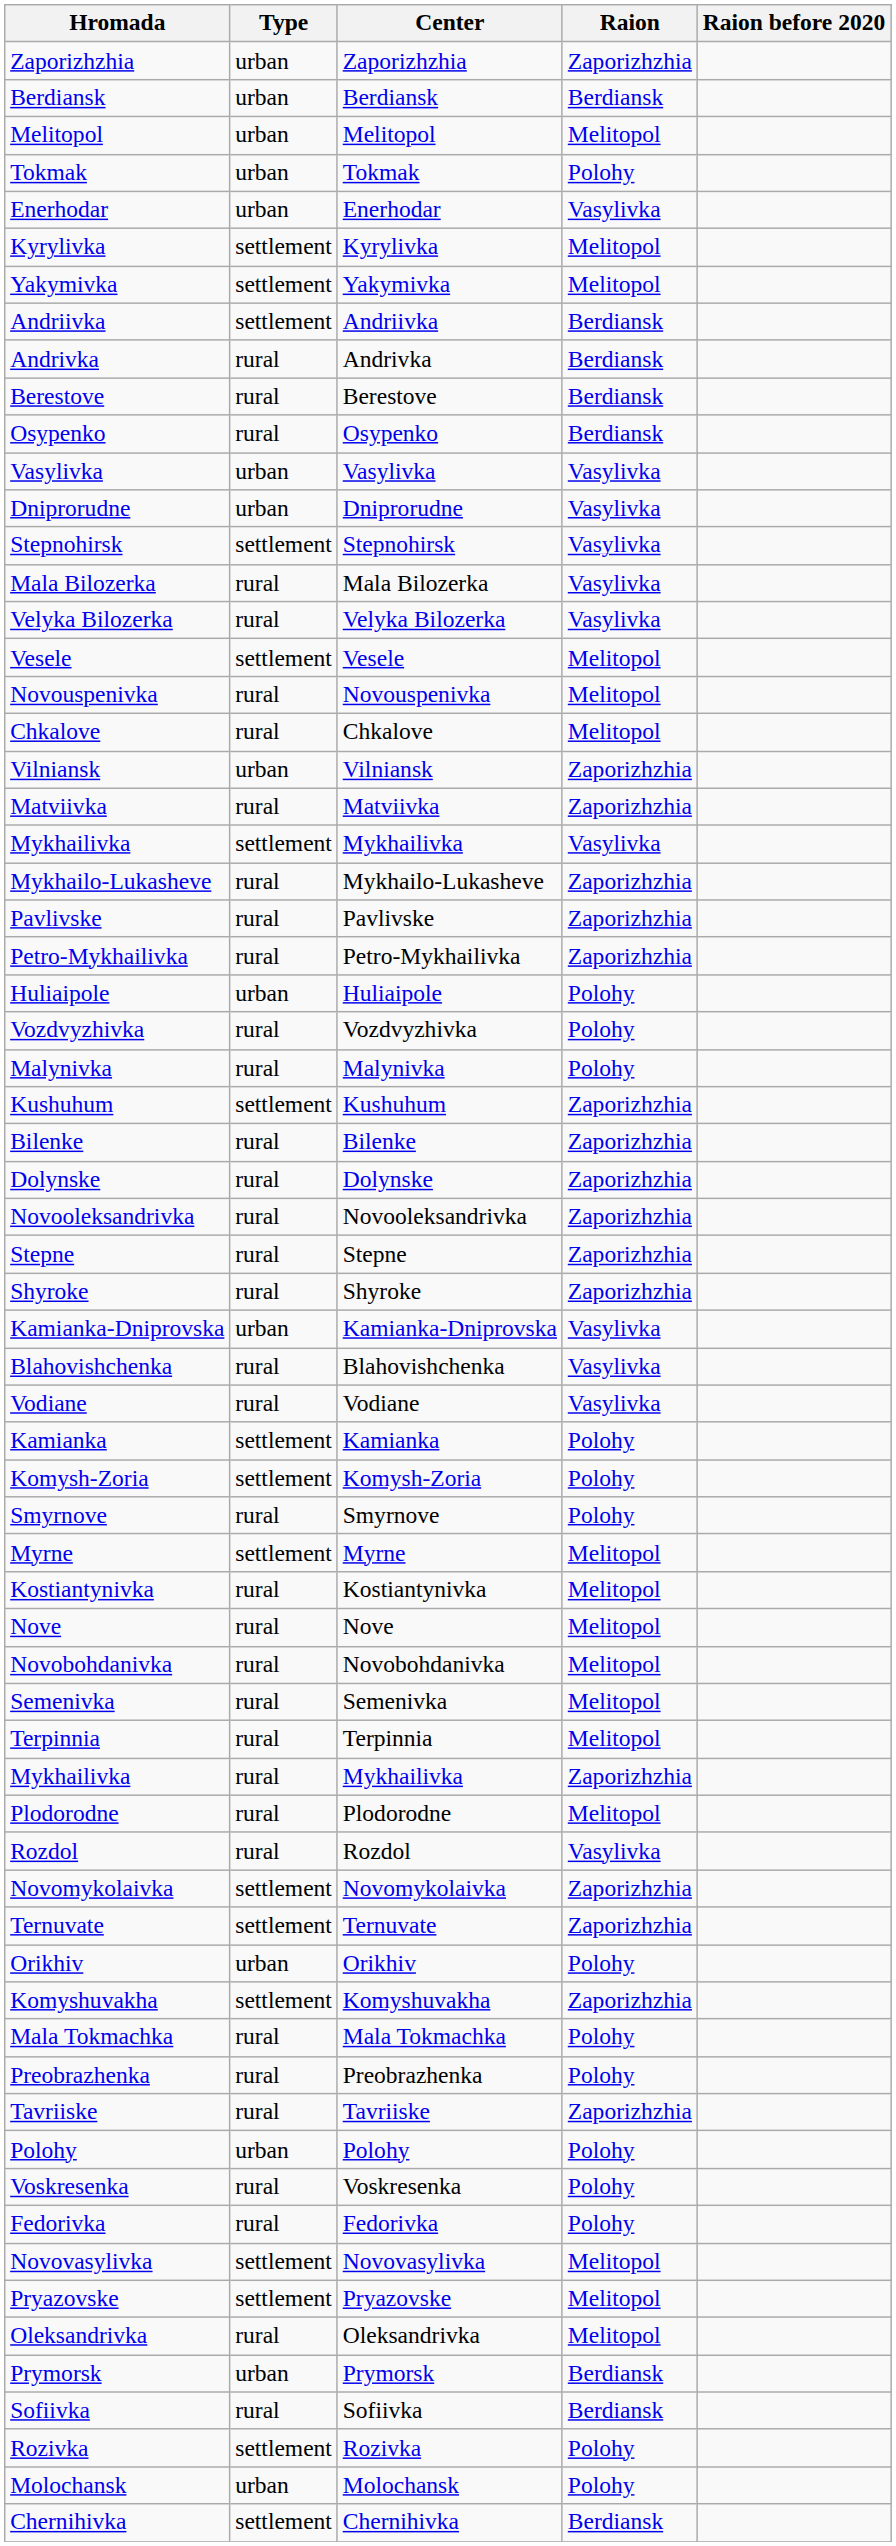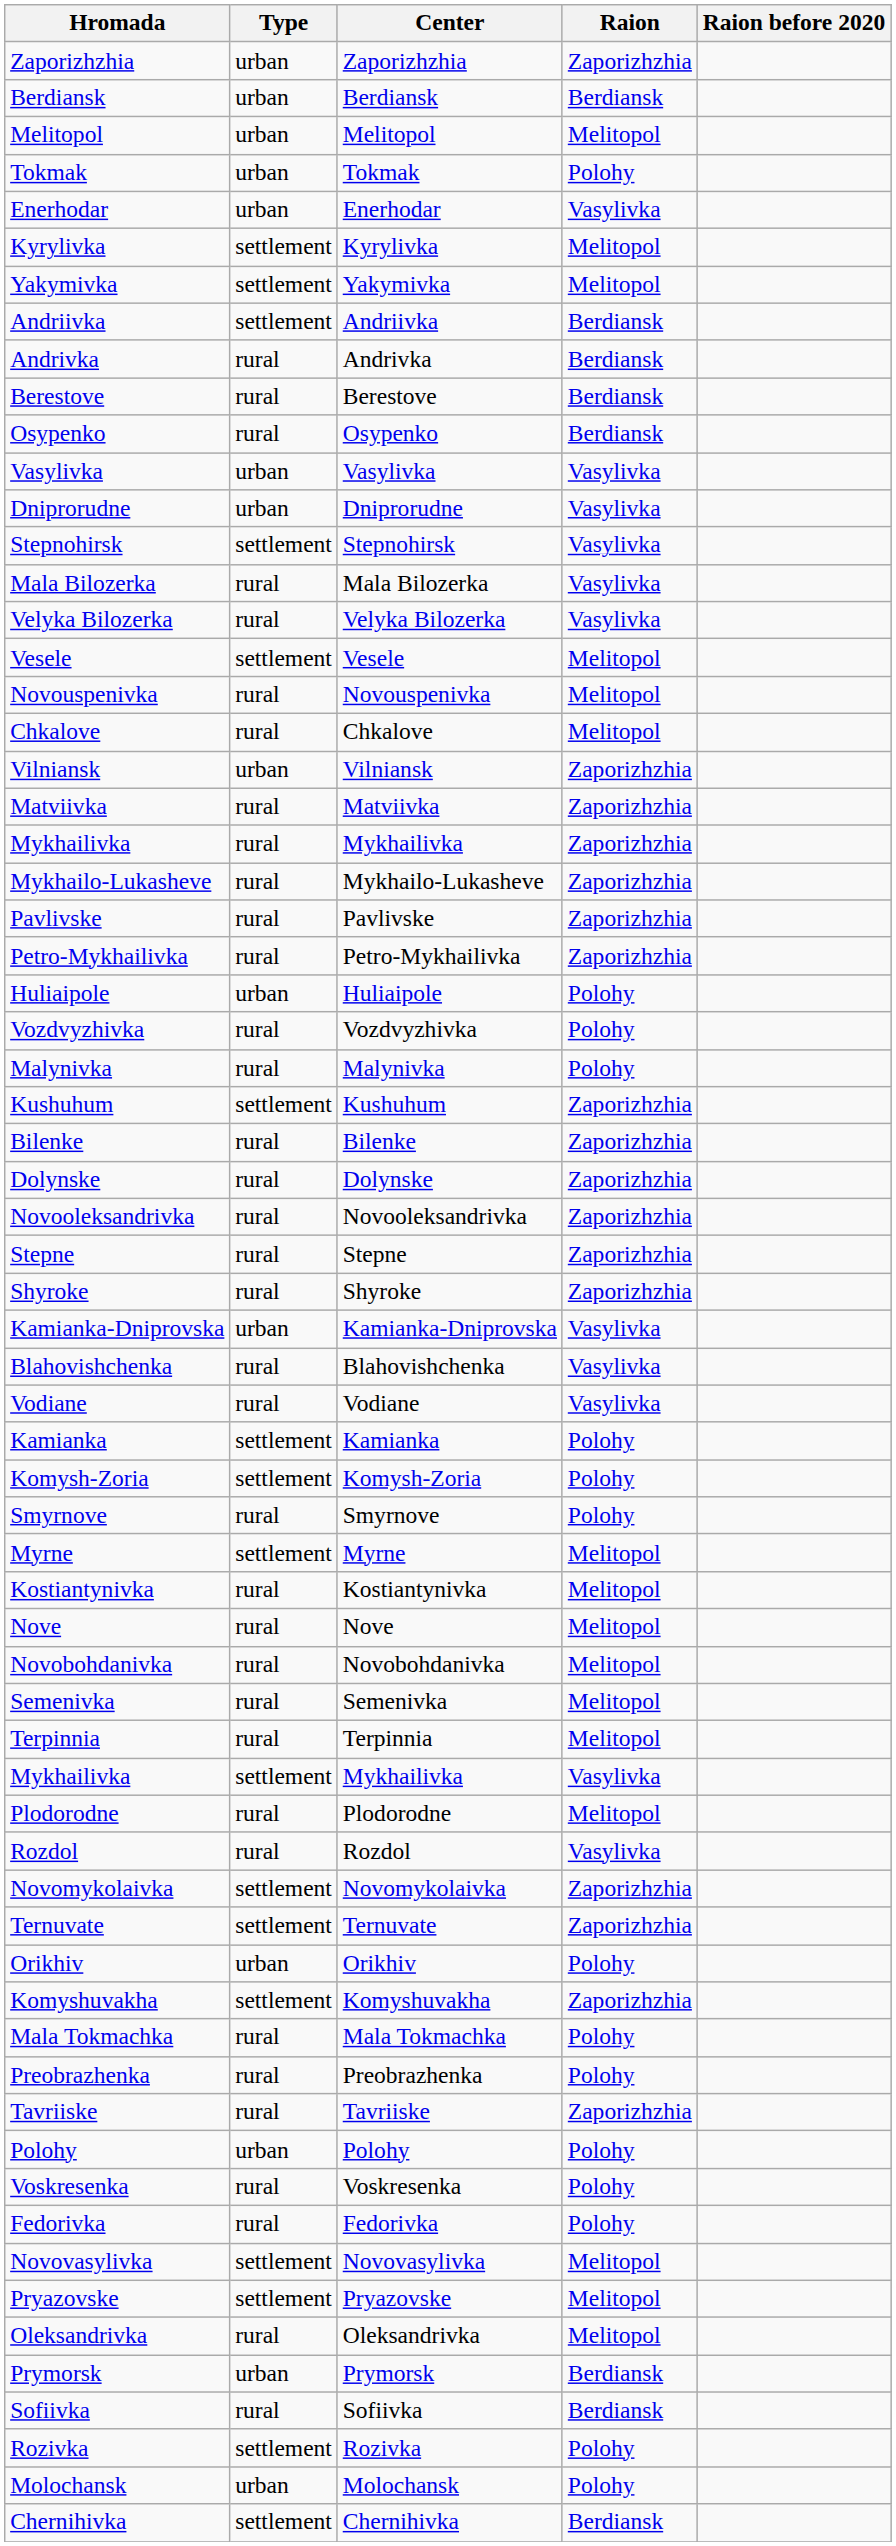 <table class='wikitable sortable'>
 <tr>
 <th>Hromada</th>
 <th>Type</th>
 <th>Center</th>
 <th>Raion</th>
 <th>Raion before 2020</th>
 </tr>
 <tr>
 <td><a href='#'>Zaporizhzhia</a></td>
 <td>urban</td>
 <td><a href='#'>Zaporizhzhia</a></td>
 <td><a href='#'>Zaporizhzhia</a></td>
 <td></td>
 </tr>
 <tr>
 <td><a href='#'>Berdiansk</a></td>
 <td>urban</td>
 <td><a href='#'>Berdiansk</a></td>
 <td><a href='#'>Berdiansk</a></td>
 <td></td>
 </tr>
 <tr>
 <td><a href='#'>Melitopol</a></td>
 <td>urban</td>
 <td><a href='#'>Melitopol</a></td>
 <td><a href='#'>Melitopol</a></td>
 <td></td>
 </tr>
 <tr>
 <td><a href='#'>Tokmak</a></td>
 <td>urban</td>
 <td><a href='#'>Tokmak</a></td>
 <td><a href='#'>Polohy</a></td>
 <td></td>
 </tr>
 <tr>
 <td><a href='#'>Enerhodar</a></td>
 <td>urban</td>
 <td><a href='#'>Enerhodar</a></td>
 <td><a href='#'>Vasylivka</a></td>
 <td></td>
 </tr>
 <tr>
 <td><a href='#'>Kyrylivka</a></td>
 <td>settlement</td>
 <td><a href='#'>Kyrylivka</a></td>
 <td><a href='#'>Melitopol</a></td>
 <td></td>
 </tr>
 <tr>
 <td><a href='#'>Yakymivka</a></td>
 <td>settlement</td>
 <td><a href='#'>Yakymivka</a></td>
 <td><a href='#'>Melitopol</a></td>
 <td></td>
 </tr>
 <tr>
 <td><a href='#'>Andriivka</a></td>
 <td>settlement</td>
 <td><a href='#'>Andriivka</a></td>
 <td><a href='#'>Berdiansk</a></td>
 <td></td>
 </tr>
 <tr>
 <td><a href='#'>Andrivka</a></td>
 <td>rural</td>
 <td>Andrivka</td>
 <td><a href='#'>Berdiansk</a></td>
 <td></td>
 </tr>
 <tr>
 <td><a href='#'>Berestove</a></td>
 <td>rural</td>
 <td>Berestove</td>
 <td><a href='#'>Berdiansk</a></td>
 <td></td>
 </tr>
 <tr>
 <td><a href='#'>Osypenko</a></td>
 <td>rural</td>
 <td><a href='#'>Osypenko</a></td>
 <td><a href='#'>Berdiansk</a></td>
 <td></td>
 </tr>
 <tr>
 <td><a href='#'>Vasylivka</a></td>
 <td>urban</td>
 <td><a href='#'>Vasylivka</a></td>
 <td><a href='#'>Vasylivka</a></td>
 <td></td>
 </tr>
 <tr>
 <td><a href='#'>Dniprorudne</a></td>
 <td>urban</td>
 <td><a href='#'>Dniprorudne</a></td>
 <td><a href='#'>Vasylivka</a></td>
 <td></td>
 </tr>
 <tr>
 <td><a href='#'>Stepnohirsk</a></td>
 <td>settlement</td>
 <td><a href='#'>Stepnohirsk</a></td>
 <td><a href='#'>Vasylivka</a></td>
 <td></td>
 </tr>
 <tr>
 <td><a href='#'>Mala Bilozerka</a></td>
 <td>rural</td>
 <td>Mala Bilozerka</td>
 <td><a href='#'>Vasylivka</a></td>
 <td></td>
 </tr>
 <tr>
 <td><a href='#'>Velyka Bilozerka</a></td>
 <td>rural</td>
 <td><a href='#'>Velyka Bilozerka</a></td>
 <td><a href='#'>Vasylivka</a></td>
 <td></td>
 </tr>
 <tr>
 <td><a href='#'>Vesele</a></td>
 <td>settlement</td>
 <td><a href='#'>Vesele</a></td>
 <td><a href='#'>Melitopol</a></td>
 <td></td>
 </tr>
 <tr>
 <td><a href='#'>Novouspenivka</a></td>
 <td>rural</td>
 <td><a href='#'>Novouspenivka</a></td>
 <td><a href='#'>Melitopol</a></td>
 <td></td>
 </tr>
 <tr>
 <td><a href='#'>Chkalove</a></td>
 <td>rural</td>
 <td>Chkalove</td>
 <td><a href='#'>Melitopol</a></td>
 <td></td>
 </tr>
 <tr>
 <td><a href='#'>Vilniansk</a></td>
 <td>urban</td>
 <td><a href='#'>Vilniansk</a></td>
 <td><a href='#'>Zaporizhzhia</a></td>
 <td></td>
 </tr>
 <tr>
 <td><a href='#'>Matviivka</a></td>
 <td>rural</td>
 <td><a href='#'>Matviivka</a></td>
 <td><a href='#'>Zaporizhzhia</a></td>
 <td></td>
 </tr>
 <tr>
 <td><a href='#'>Mykhailivka</a></td>
-<td>settlement</td>
+<td>rural</td>
 <td><a href='#'>Mykhailivka</a></td>
-<td><a href='#'>Vasylivka</a></td>
+<td><a href='#'>Zaporizhzhia</a></td>
 <td></td>
 </tr>
 <tr>
 <td><a href='#'>Mykhailo-Lukasheve</a></td>
 <td>rural</td>
 <td>Mykhailo-Lukasheve</td>
 <td><a href='#'>Zaporizhzhia</a></td>
 <td></td>
 </tr>
 <tr>
 <td><a href='#'>Pavlivske</a></td>
 <td>rural</td>
 <td>Pavlivske</td>
 <td><a href='#'>Zaporizhzhia</a></td>
 <td></td>
 </tr>
 <tr>
 <td><a href='#'>Petro-Mykhailivka</a></td>
 <td>rural</td>
 <td>Petro-Mykhailivka</td>
 <td><a href='#'>Zaporizhzhia</a></td>
 <td></td>
 </tr>
 <tr>
 <td><a href='#'>Huliaipole</a></td>
 <td>urban</td>
 <td><a href='#'>Huliaipole</a></td>
 <td><a href='#'>Polohy</a></td>
 <td></td>
 </tr>
 <tr>
 <td><a href='#'>Vozdvyzhivka</a></td>
 <td>rural</td>
 <td>Vozdvyzhivka</td>
 <td><a href='#'>Polohy</a></td>
 <td></td>
 </tr>
 <tr>
 <td><a href='#'>Malynivka</a></td>
 <td>rural</td>
 <td><a href='#'>Malynivka</a></td>
 <td><a href='#'>Polohy</a></td>
 <td></td>
 </tr>
 <tr>
 <td><a href='#'>Kushuhum</a></td>
 <td>settlement</td>
 <td><a href='#'>Kushuhum</a></td>
 <td><a href='#'>Zaporizhzhia</a></td>
 <td></td>
 </tr>
 <tr>
 <td><a href='#'>Bilenke</a></td>
 <td>rural</td>
 <td><a href='#'>Bilenke</a></td>
 <td><a href='#'>Zaporizhzhia</a></td>
 <td></td>
 </tr>
 <tr>
 <td><a href='#'>Dolynske</a></td>
 <td>rural</td>
 <td><a href='#'>Dolynske</a></td>
 <td><a href='#'>Zaporizhzhia</a></td>
 <td></td>
 </tr>
 <tr>
 <td><a href='#'>Novooleksandrivka</a></td>
 <td>rural</td>
 <td>Novooleksandrivka</td>
 <td><a href='#'>Zaporizhzhia</a></td>
 <td></td>
 </tr>
 <tr>
 <td><a href='#'>Stepne</a></td>
 <td>rural</td>
 <td>Stepne</td>
 <td><a href='#'>Zaporizhzhia</a></td>
 <td></td>
 </tr>
 <tr>
 <td><a href='#'>Shyroke</a></td>
 <td>rural</td>
 <td>Shyroke</td>
 <td><a href='#'>Zaporizhzhia</a></td>
 <td></td>
 </tr>
 <tr>
 <td><a href='#'>Kamianka-Dniprovska</a></td>
 <td>urban</td>
 <td><a href='#'>Kamianka-Dniprovska</a></td>
 <td><a href='#'>Vasylivka</a></td>
 <td></td>
 </tr>
 <tr>
 <td><a href='#'>Blahovishchenka</a></td>
 <td>rural</td>
 <td>Blahovishchenka</td>
 <td><a href='#'>Vasylivka</a></td>
 <td></td>
 </tr>
 <tr>
 <td><a href='#'>Vodiane</a></td>
 <td>rural</td>
 <td>Vodiane</td>
 <td><a href='#'>Vasylivka</a></td>
 <td></td>
 </tr>
 <tr>
 <td><a href='#'>Kamianka</a></td>
 <td>settlement</td>
 <td><a href='#'>Kamianka</a></td>
 <td><a href='#'>Polohy</a></td>
 <td></td>
 </tr>
 <tr>
 <td><a href='#'>Komysh-Zoria</a></td>
 <td>settlement</td>
 <td><a href='#'>Komysh-Zoria</a></td>
 <td><a href='#'>Polohy</a></td>
 <td></td>
 </tr>
 <tr>
 <td><a href='#'>Smyrnove</a></td>
 <td>rural</td>
 <td>Smyrnove</td>
 <td><a href='#'>Polohy</a></td>
 <td></td>
 </tr>
 <tr>
 <td><a href='#'>Myrne</a></td>
 <td>settlement</td>
 <td><a href='#'>Myrne</a></td>
 <td><a href='#'>Melitopol</a></td>
 <td></td>
 </tr>
 <tr>
 <td><a href='#'>Kostiantynivka</a></td>
 <td>rural</td>
 <td>Kostiantynivka</td>
 <td><a href='#'>Melitopol</a></td>
 <td></td>
 </tr>
 <tr>
 <td><a href='#'>Nove</a></td>
 <td>rural</td>
 <td>Nove</td>
 <td><a href='#'>Melitopol</a></td>
 <td></td>
 </tr>
 <tr>
 <td><a href='#'>Novobohdanivka</a></td>
 <td>rural</td>
 <td>Novobohdanivka</td>
 <td><a href='#'>Melitopol</a></td>
 <td></td>
 </tr>
 <tr>
 <td><a href='#'>Semenivka</a></td>
 <td>rural</td>
 <td>Semenivka</td>
 <td><a href='#'>Melitopol</a></td>
 <td></td>
 </tr>
 <tr>
 <td><a href='#'>Terpinnia</a></td>
 <td>rural</td>
 <td>Terpinnia</td>
 <td><a href='#'>Melitopol</a></td>
 <td></td>
 </tr>
 <tr>
 <td><a href='#'>Mykhailivka</a></td>
-<td>rural</td>
+<td>settlement</td>
 <td><a href='#'>Mykhailivka</a></td>
-<td><a href='#'>Zaporizhzhia</a></td>
+<td><a href='#'>Vasylivka</a></td>
 <td></td>
 </tr>
 <tr>
 <td><a href='#'>Plodorodne</a></td>
 <td>rural</td>
 <td>Plodorodne</td>
 <td><a href='#'>Melitopol</a></td>
 <td></td>
 </tr>
 <tr>
 <td><a href='#'>Rozdol</a></td>
 <td>rural</td>
 <td>Rozdol</td>
 <td><a href='#'>Vasylivka</a></td>
 <td></td>
 </tr>
 <tr>
 <td><a href='#'>Novomykolaivka</a></td>
 <td>settlement</td>
 <td><a href='#'>Novomykolaivka</a></td>
 <td><a href='#'>Zaporizhzhia</a></td>
 <td></td>
 </tr>
 <tr>
 <td><a href='#'>Ternuvate</a></td>
 <td>settlement</td>
 <td><a href='#'>Ternuvate</a></td>
 <td><a href='#'>Zaporizhzhia</a></td>
 <td></td>
 </tr>
 <tr>
 <td><a href='#'>Orikhiv</a></td>
 <td>urban</td>
 <td><a href='#'>Orikhiv</a></td>
 <td><a href='#'>Polohy</a></td>
 <td></td>
 </tr>
 <tr>
 <td><a href='#'>Komyshuvakha</a></td>
 <td>settlement</td>
 <td><a href='#'>Komyshuvakha</a></td>
 <td><a href='#'>Zaporizhzhia</a></td>
 <td></td>
 </tr>
 <tr>
 <td><a href='#'>Mala Tokmachka</a></td>
 <td>rural</td>
 <td><a href='#'>Mala Tokmachka</a></td>
 <td><a href='#'>Polohy</a></td>
 <td></td>
 </tr>
 <tr>
 <td><a href='#'>Preobrazhenka</a></td>
 <td>rural</td>
 <td>Preobrazhenka</td>
 <td><a href='#'>Polohy</a></td>
 <td></td>
 </tr>
 <tr>
 <td><a href='#'>Tavriiske</a></td>
 <td>rural</td>
 <td><a href='#'>Tavriiske</a></td>
 <td><a href='#'>Zaporizhzhia</a></td>
 <td></td>
 </tr>
 <tr>
 <td><a href='#'>Polohy</a></td>
 <td>urban</td>
 <td><a href='#'>Polohy</a></td>
 <td><a href='#'>Polohy</a></td>
 <td></td>
 </tr>
 <tr>
 <td><a href='#'>Voskresenka</a></td>
 <td>rural</td>
 <td>Voskresenka</td>
 <td><a href='#'>Polohy</a></td>
 <td></td>
 </tr>
 <tr>
 <td><a href='#'>Fedorivka</a></td>
 <td>rural</td>
 <td><a href='#'>Fedorivka</a></td>
 <td><a href='#'>Polohy</a></td>
 <td></td>
 </tr>
 <tr>
 <td><a href='#'>Novovasylivka</a></td>
 <td>settlement</td>
 <td><a href='#'>Novovasylivka</a></td>
 <td><a href='#'>Melitopol</a></td>
 <td></td>
 </tr>
 <tr>
 <td><a href='#'>Pryazovske</a></td>
 <td>settlement</td>
 <td><a href='#'>Pryazovske</a></td>
 <td><a href='#'>Melitopol</a></td>
 <td></td>
 </tr>
 <tr>
 <td><a href='#'>Oleksandrivka</a></td>
 <td>rural</td>
 <td>Oleksandrivka</td>
 <td><a href='#'>Melitopol</a></td>
 <td></td>
 </tr>
 <tr>
 <td><a href='#'>Prymorsk</a></td>
 <td>urban</td>
 <td><a href='#'>Prymorsk</a></td>
 <td><a href='#'>Berdiansk</a></td>
 <td></td>
 </tr>
 <tr>
 <td><a href='#'>Sofiivka</a></td>
 <td>rural</td>
 <td>Sofiivka</td>
 <td><a href='#'>Berdiansk</a></td>
 <td></td>
 </tr>
 <tr>
 <td><a href='#'>Rozivka</a></td>
 <td>settlement</td>
 <td><a href='#'>Rozivka</a></td>
 <td><a href='#'>Polohy</a></td>
 <td></td>
 </tr>
 <tr>
 <td><a href='#'>Molochansk</a></td>
 <td>urban</td>
 <td><a href='#'>Molochansk</a></td>
 <td><a href='#'>Polohy</a></td>
 <td></td>
 </tr>
 <tr>
 <td><a href='#'>Chernihivka</a></td>
 <td>settlement</td>
 <td><a href='#'>Chernihivka</a></td>
 <td><a href='#'>Berdiansk</a></td>
 <td></td>
 </tr>
 </table>
